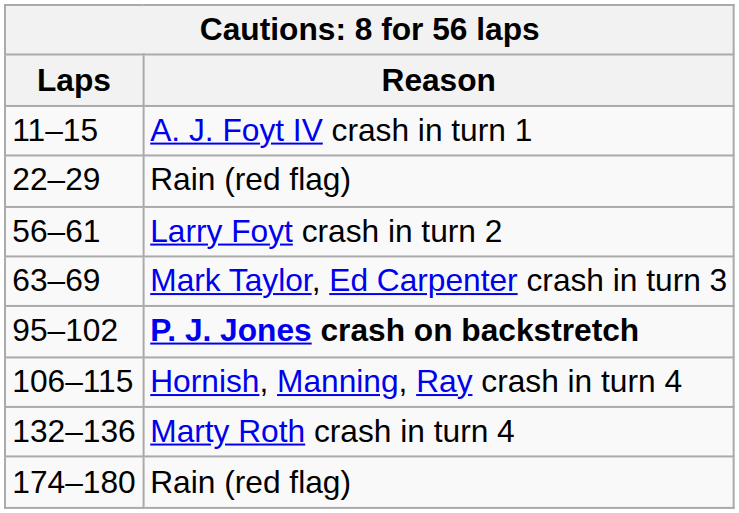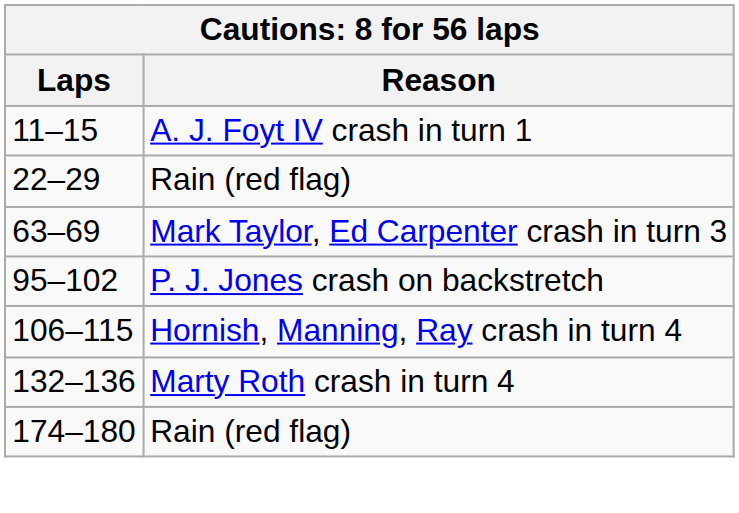 <table class="wikitable">
 <tr>
 <th colspan=2>Cautions: 8 for 56 laps</th>
 </tr>
 <tr>
 <th>Laps</th>
 <th>Reason</th>
 </tr>
 <tr>
 <td>11–15</td>
 <td><a href='#'>A. J. Foyt IV</a> crash in turn 1</td>
 </tr>
 <tr>
 <td>22–29</td>
 <td>Rain (red flag)</td>
 </tr>
 <tr>
-<td>56–61</td>
-<td><a href='#'>Larry Foyt</a> crash in turn 2</td>
-</tr>
-<tr>
 <td>63–69</td>
 <td><a href='#'>Mark Taylor</a>, <a href='#'>Ed Carpenter</a> crash in turn 3</td>
 </tr>
 <tr>
 <td>95–102</td>
-<td><strong><a href='#'>P. J. Jones</a> crash on backstretch</strong></td>
+<td><a href='#'>P. J. Jones</a> crash on backstretch</td>
 </tr>
 <tr>
 <td>106–115</td>
 <td><a href='#'>Hornish</a>, <a href='#'>Manning</a>, <a href='#'>Ray</a> crash in turn 4</td>
 </tr>
 <tr>
 <td>132–136</td>
 <td><a href='#'>Marty Roth</a> crash in turn 4</td>
 </tr>
 <tr>
 <td>174–180</td>
 <td>Rain (red flag)</td>
 </tr>
 </table>
